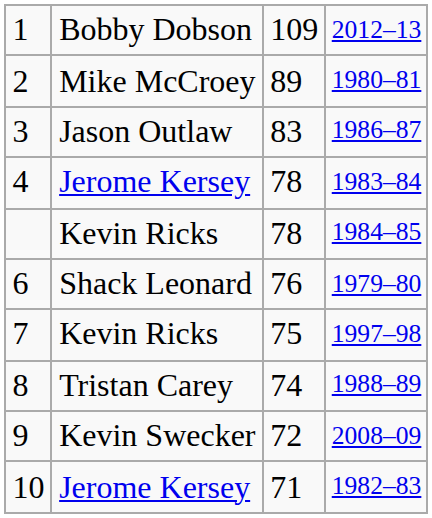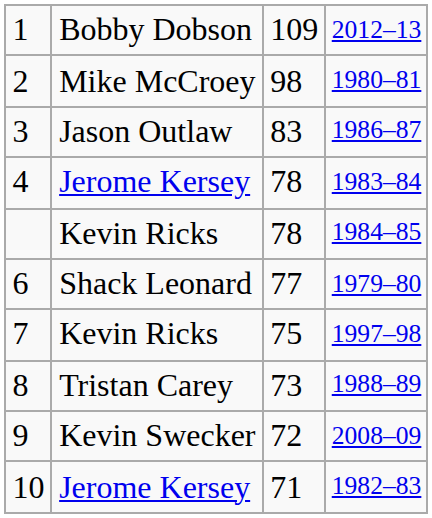 <table class="wikitable">
 <tr>
 </tr>
 <tr>
 <td>1</td>
 <td>Bobby Dobson</td>
 <td>109</td>
 <td style="font-size:80%;"><a href='#'>2012–13</a></td>
 </tr>
 <tr>
 <td>2</td>
 <td>Mike McCroey</td>
-<td>89</td>
+<td>98</td>
 <td style="font-size:80%;"><a href='#'>1980–81</a></td>
 </tr>
 <tr>
 <td>3</td>
 <td>Jason Outlaw</td>
 <td>83</td>
 <td style="font-size:80%;"><a href='#'>1986–87</a></td>
 </tr>
 <tr>
 <td>4</td>
 <td><a href='#'>Jerome Kersey</a></td>
 <td>78</td>
 <td style="font-size:80%;"><a href='#'>1983–84</a></td>
 </tr>
 <tr>
 <td></td>
 <td>Kevin Ricks</td>
 <td>78</td>
 <td style="font-size:80%;"><a href='#'>1984–85</a></td>
 </tr>
 <tr>
 <td>6</td>
 <td>Shack Leonard</td>
-<td>76</td>
+<td>77</td>
 <td style="font-size:80%;"><a href='#'>1979–80</a></td>
 </tr>
 <tr>
 <td>7</td>
 <td>Kevin Ricks</td>
 <td>75</td>
 <td style="font-size:80%;"><a href='#'>1997–98</a></td>
 </tr>
 <tr>
 <td>8</td>
 <td>Tristan Carey</td>
-<td>74</td>
+<td>73</td>
 <td style="font-size:80%;"><a href='#'>1988–89</a></td>
 </tr>
 <tr>
 <td>9</td>
 <td>Kevin Swecker</td>
 <td>72</td>
 <td style="font-size:80%;"><a href='#'>2008–09</a></td>
 </tr>
 <tr>
 <td>10</td>
 <td><a href='#'>Jerome Kersey</a></td>
 <td>71</td>
 <td style="font-size:80%;"><a href='#'>1982–83</a></td>
 </tr>
 </table>
